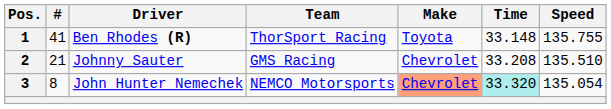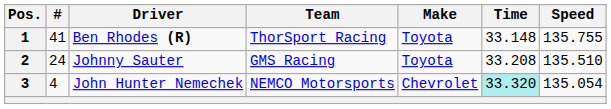 <table class="wikitable" style="font-size:95%">
 <tr>
 <th>Pos.</th>
 <th>#</th>
 <th>Driver</th>
 <th>Team</th>
 <th>Make</th>
 <th>Time</th>
 <th>Speed</th>
 </tr>
 <tr>
 <th>1</th>
 <td>41</td>
 <td><a href='#'>Ben Rhodes</a> <strong>(R)</strong></td>
 <td><a href='#'>ThorSport Racing</a></td>
 <td><a href='#'>Toyota</a></td>
 <td>33.148</td>
 <td>135.755</td>
 </tr>
 <tr>
 <th>2</th>
-<td>21</td>
+<td>24</td>
 <td><a href='#'>Johnny Sauter</a></td>
 <td><a href='#'>GMS Racing</a></td>
-<td><a href='#'>Chevrolet</a></td>
+<td><a href='#'>Toyota</a></td>
 <td>33.208</td>
 <td>135.510</td>
 </tr>
 <tr>
 <th>3</th>
-<td>8</td>
+<td>4</td>
 <td><a href='#'>John Hunter Nemechek</a></td>
 <td><a href='#'>NEMCO Motorsports</a></td>
-<td style="background: lightsalmon;"><a href='#'>Chevrolet</a></td>
+<td><a href='#'>Chevrolet</a></td>
 <td style="background: paleturquoise;">33.320</td>
 <td>135.054</td>
 </tr>
 <tr>
 <th colspan="7"></th>
 </tr>
 </table>
